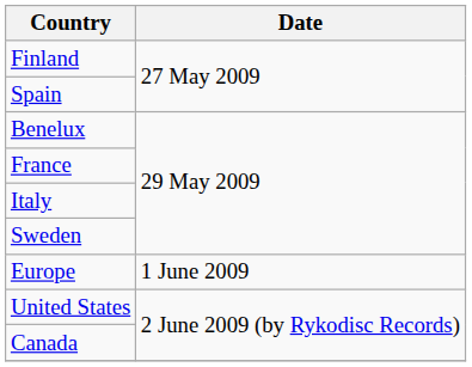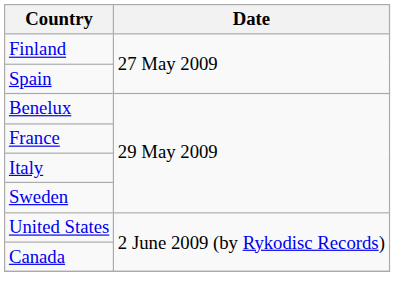 <table class="wikitable" border="1">
 <tr>
 <th>Country</th>
 <th>Date</th>
 </tr>
 <tr>
 <td rowspan="1"><a href='#'>Finland</a></td>
 <td rowspan="2">27 May 2009</td>
 </tr>
 <tr>
 <td rowspan="1"><a href='#'>Spain</a></td>
 </tr>
 <tr>
 <td rowspan="1"><a href='#'>Benelux</a></td>
 <td rowspan="4">29 May 2009</td>
 </tr>
 <tr>
 <td rowspan="1"><a href='#'>France</a></td>
 </tr>
 <tr>
 <td rowspan="1"><a href='#'>Italy</a></td>
 </tr>
 <tr>
 <td rowspan="1"><a href='#'>Sweden</a></td>
 </tr>
 <tr>
-<td rowspan="1"><a href='#'>Europe</a></td>
-<td rowspan="1">1 June 2009</td>
-</tr>
-<tr>
 <td rowspan="1"><a href='#'>United States</a></td>
 <td rowspan="2">2 June 2009 (by <a href='#'>Rykodisc Records</a>)</td>
 </tr>
 <tr>
 <td rowspan="1"><a href='#'>Canada</a></td>
 </tr>
 <tr>
 </tr>
 </table>
